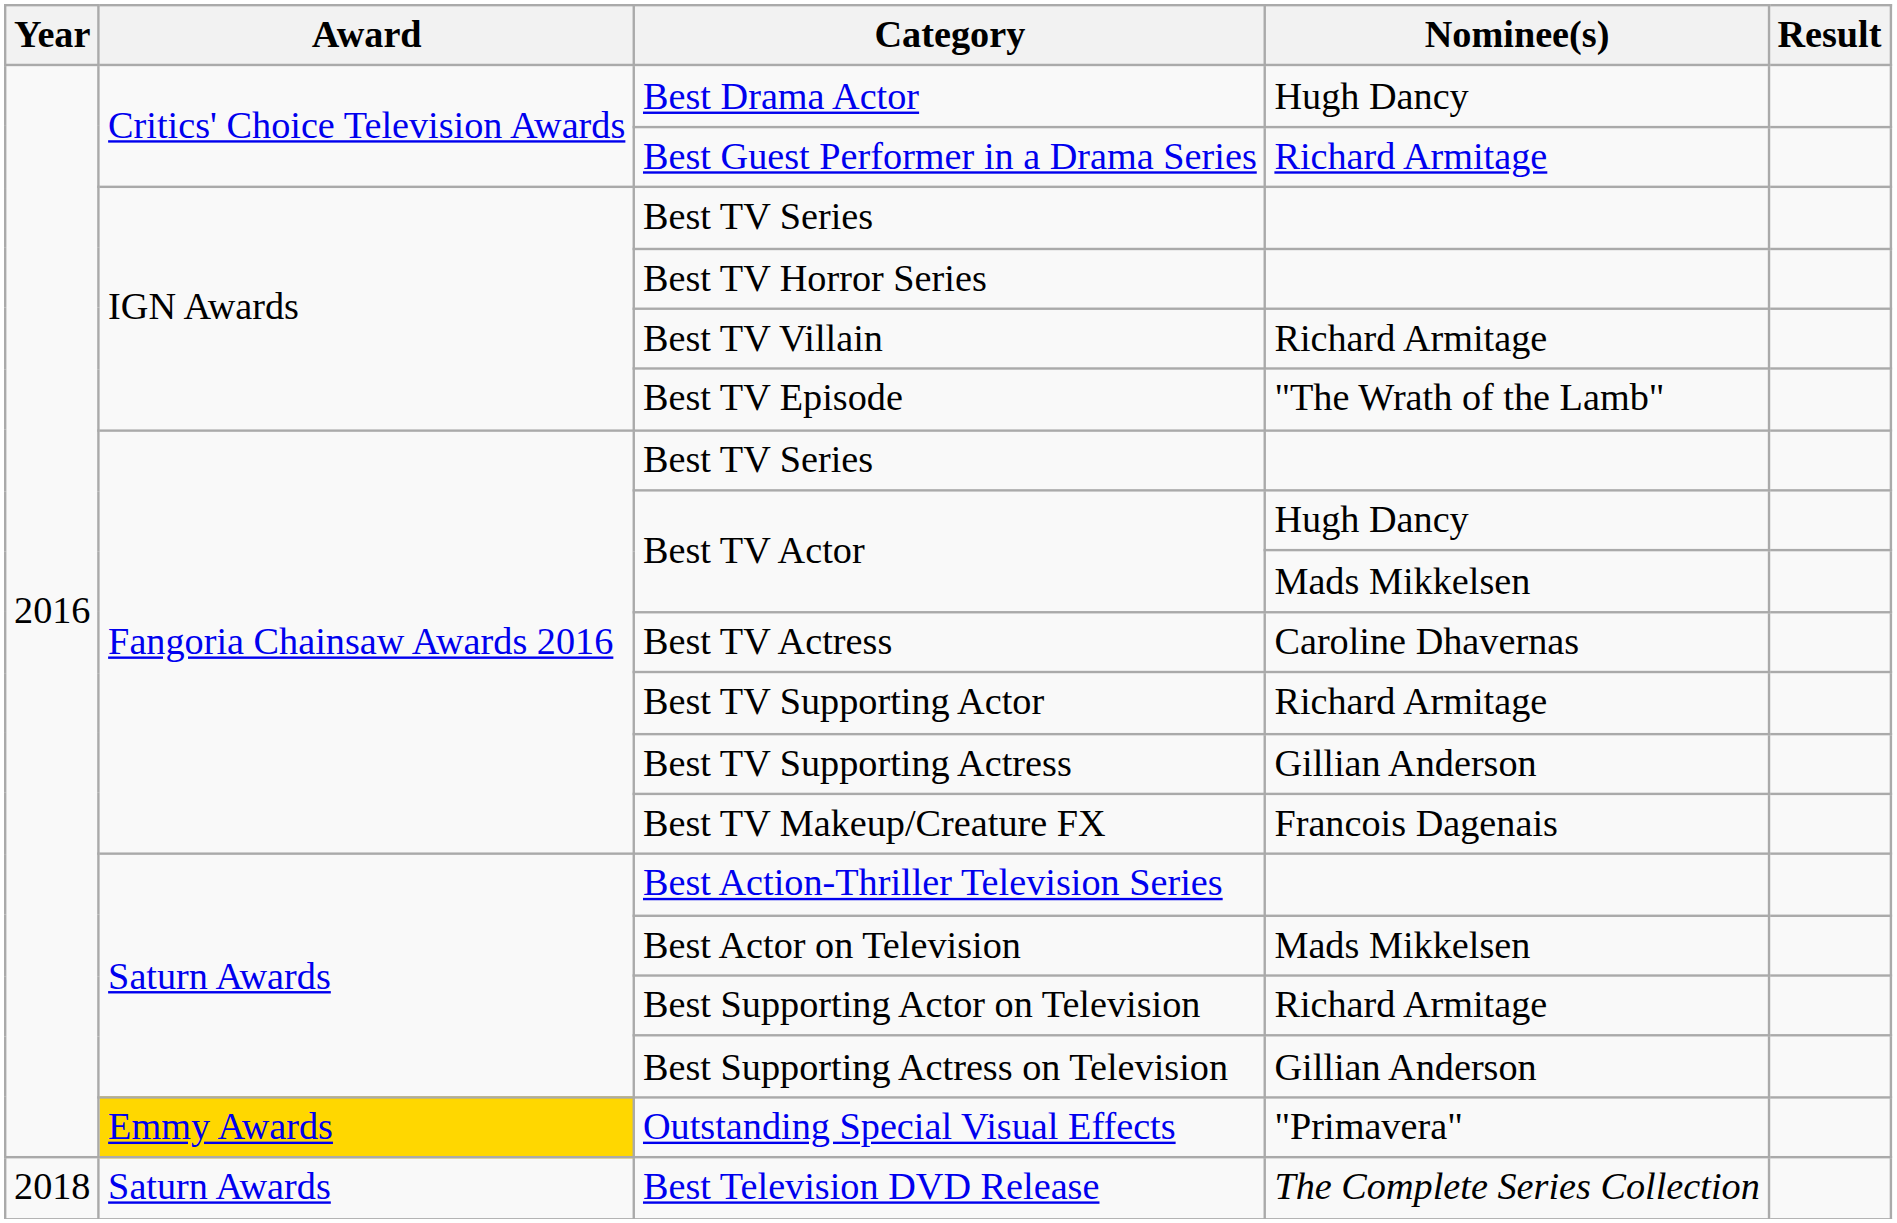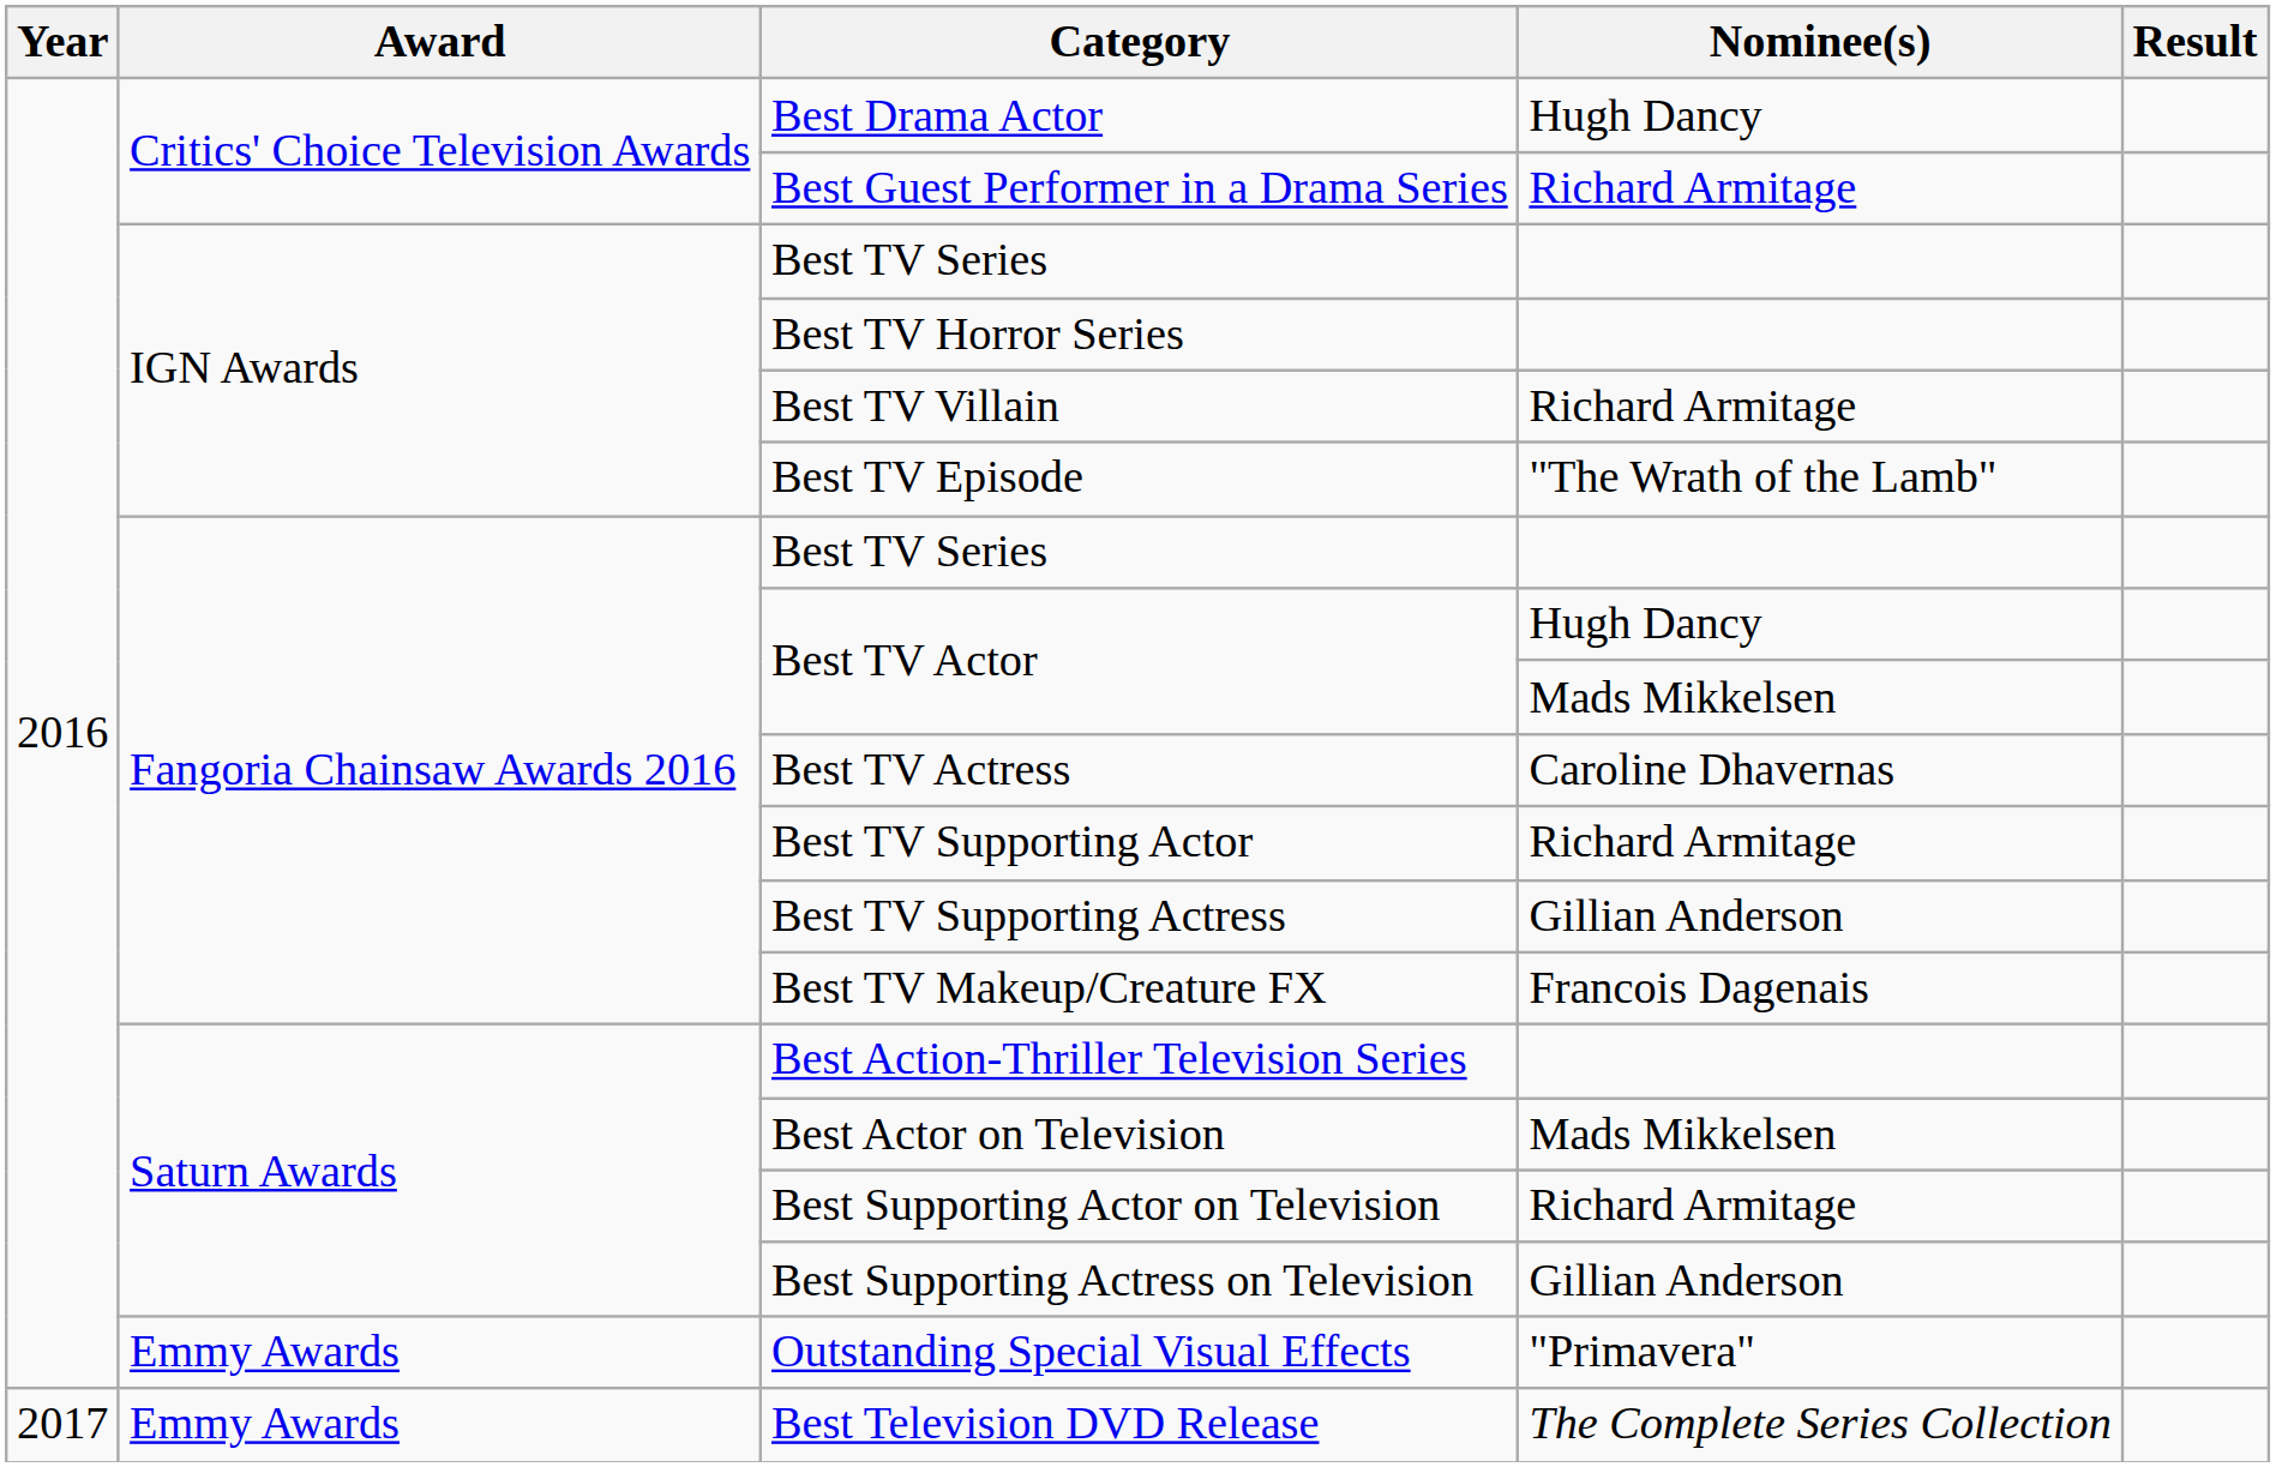 <table class="wikitable sortable">
 <tr>
 <th>Year</th>
 <th>Award</th>
 <th>Category</th>
 <th>Nominee(s)</th>
 <th>Result</th>
 </tr>
 <tr>
 <td rowspan="18">2016</td>
 <td rowspan="2"><a href='#'>Critics' Choice Television Awards</a></td>
 <td><a href='#'>Best Drama Actor</a></td>
 <td>Hugh Dancy</td>
 <td></td>
 </tr>
 <tr>
 <td><a href='#'>Best Guest Performer in a Drama Series</a></td>
 <td><a href='#'>Richard Armitage</a></td>
 <td></td>
 </tr>
 <tr>
 <td rowspan="4">IGN Awards</td>
 <td>Best TV Series</td>
 <td></td>
 <td></td>
 </tr>
 <tr>
 <td>Best TV Horror Series</td>
 <td></td>
 <td></td>
 </tr>
 <tr>
 <td>Best TV Villain</td>
 <td>Richard Armitage</td>
 <td></td>
 </tr>
 <tr>
 <td>Best TV Episode</td>
 <td>"The Wrath of the Lamb"</td>
 <td></td>
 </tr>
 <tr>
 <td rowspan="7"><a href='#'>Fangoria Chainsaw Awards 2016</a></td>
 <td>Best TV Series</td>
 <td></td>
 <td></td>
 </tr>
 <tr>
 <td rowspan="2">Best TV Actor</td>
 <td>Hugh Dancy</td>
 <td></td>
 </tr>
 <tr>
 <td>Mads Mikkelsen</td>
 <td></td>
 </tr>
 <tr>
 <td>Best TV Actress</td>
 <td>Caroline Dhavernas</td>
 <td></td>
 </tr>
 <tr>
 <td>Best TV Supporting Actor</td>
 <td>Richard Armitage</td>
 <td></td>
 </tr>
 <tr>
 <td>Best TV Supporting Actress</td>
 <td>Gillian Anderson</td>
 <td></td>
 </tr>
 <tr>
 <td>Best TV Makeup/Creature FX</td>
 <td>Francois Dagenais</td>
 <td></td>
 </tr>
 <tr>
 <td rowspan="4"><a href='#'>Saturn Awards</a></td>
 <td><a href='#'>Best Action-Thriller Television Series</a></td>
 <td></td>
 <td></td>
 </tr>
 <tr>
 <td>Best Actor on Television</td>
 <td>Mads Mikkelsen</td>
 <td></td>
 </tr>
 <tr>
 <td>Best Supporting Actor on Television</td>
 <td>Richard Armitage</td>
 <td></td>
 </tr>
 <tr>
 <td>Best Supporting Actress on Television</td>
 <td>Gillian Anderson</td>
 <td></td>
 </tr>
 <tr>
-<td style="background: gold;"><a href='#'>Emmy Awards</a></td>
+<td><a href='#'>Emmy Awards</a></td>
 <td><a href='#'>Outstanding Special Visual Effects</a></td>
 <td>"Primavera"</td>
 <td></td>
 </tr>
 <tr>
-<td>2018</td>
-<td><a href='#'>Saturn Awards</a></td>
+<td>2017</td>
+<td><a href='#'>Emmy Awards</a></td>
 <td><a href='#'>Best Television DVD Release</a></td>
 <td><em>The Complete Series Collection</em></td>
 <td></td>
 </tr>
 </table>
